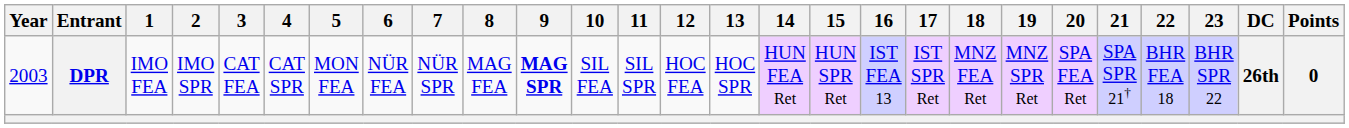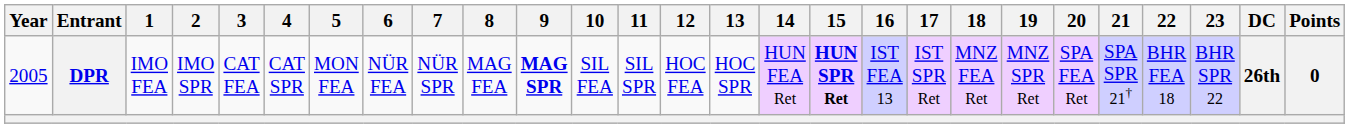 <table class="wikitable" style="text-align:center; font-size:85%">
 <tr>
 <th>Year</th>
 <th>Entrant</th>
 <th>1</th>
 <th>2</th>
 <th>3</th>
 <th>4</th>
 <th>5</th>
 <th>6</th>
 <th>7</th>
 <th>8</th>
 <th>9</th>
 <th>10</th>
 <th>11</th>
 <th>12</th>
 <th>13</th>
 <th>14</th>
 <th>15</th>
 <th>16</th>
 <th>17</th>
 <th>18</th>
 <th>19</th>
 <th>20</th>
 <th>21</th>
 <th>22</th>
 <th>23</th>
 <th>DC</th>
 <th>Points</th>
 </tr>
 <tr>
-<td><a href='#'>2003</a></td>
+<td><a href='#'>2005</a></td>
 <th><a href='#'>DPR</a></th>
 <td><a href='#'>IMO<br>FEA</a></td>
 <td><a href='#'>IMO<br>SPR</a></td>
 <td><a href='#'>CAT<br>FEA</a></td>
 <td><a href='#'>CAT<br>SPR</a></td>
 <td><a href='#'>MON<br>FEA</a></td>
 <td><a href='#'>NÜR<br>FEA</a></td>
 <td><a href='#'>NÜR<br>SPR</a></td>
 <td><a href='#'>MAG<br>FEA</a></td>
 <td><strong><a href='#'>MAG<br>SPR</a></strong></td>
 <td><a href='#'>SIL<br>FEA</a></td>
 <td><a href='#'>SIL<br>SPR</a></td>
 <td><a href='#'>HOC<br>FEA</a></td>
 <td><a href='#'>HOC<br>SPR</a></td>
 <td style="background:#EFCFFF;"><a href='#'>HUN<br>FEA</a><br><small>Ret</small></td>
-<td style="background:#EFCFFF;"><a href='#'>HUN<br>SPR</a><br><small>Ret</small></td>
+<td style="background:#EFCFFF;"><strong><a href='#'>HUN<br>SPR</a><br><small>Ret</small></strong></td>
 <td style="background:#CFCFFF;"><a href='#'>IST<br>FEA</a><br><small>13</small></td>
 <td style="background:#EFCFFF;"><a href='#'>IST<br>SPR</a><br><small>Ret</small></td>
 <td style="background:#EFCFFF;"><a href='#'>MNZ<br>FEA</a><br><small>Ret</small></td>
 <td style="background:#EFCFFF;"><a href='#'>MNZ<br>SPR</a><br><small>Ret</small></td>
 <td style="background:#EFCFFF;"><a href='#'>SPA<br>FEA</a><br><small>Ret</small></td>
 <td style="background:#CFCFFF;"><a href='#'>SPA<br>SPR</a><br><small>21<sup>†</sup></small></td>
 <td style="background:#CFCFFF;"><a href='#'>BHR<br>FEA</a><br><small>18</small></td>
 <td style="background:#CFCFFF;"><a href='#'>BHR<br>SPR</a><br><small>22</small></td>
 <th>26th</th>
 <th>0</th>
 </tr>
 <tr>
 <th colspan="27"></th>
 </tr>
 </table>
